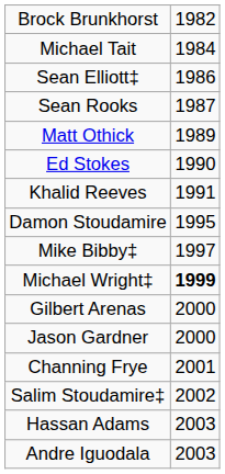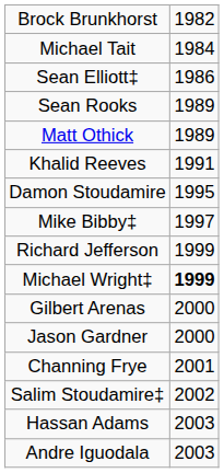 <table class="wikitable" style="text-align:center;">
 <tr>
 <td>Brock Brunkhorst</td>
 <td>1982</td>
 </tr>
 <tr>
 <td>Michael Tait</td>
 <td>1984</td>
 </tr>
 <tr>
 <td>Sean Elliott‡</td>
 <td>1986</td>
 </tr>
 <tr>
 <td>Sean Rooks</td>
-<td>1987</td>
+<td>1989</td>
 </tr>
 <tr>
 <td><a href='#'>Matt Othick</a></td>
 <td>1989</td>
-</tr>
-<tr>
-<td><a href='#'>Ed Stokes</a></td>
-<td>1990</td>
 </tr>
 <tr>
 <td>Khalid Reeves</td>
 <td>1991</td>
 </tr>
 <tr>
 <td>Damon Stoudamire</td>
 <td>1995</td>
 </tr>
 <tr>
 <td>Mike Bibby‡</td>
 <td>1997</td>
+</tr>
+<tr>
+<td>Richard Jefferson</td>
+<td>1999</td>
 </tr>
 <tr>
 <td>Michael Wright‡</td>
 <td><strong>1999</strong></td>
 </tr>
 <tr>
 <td>Gilbert Arenas</td>
 <td>2000</td>
 </tr>
 <tr>
 <td>Jason Gardner</td>
 <td>2000</td>
 </tr>
 <tr>
 <td>Channing Frye</td>
 <td>2001</td>
 </tr>
 <tr>
 <td>Salim Stoudamire‡</td>
 <td>2002</td>
 </tr>
 <tr>
 <td>Hassan Adams</td>
 <td>2003</td>
 </tr>
 <tr>
 <td>Andre Iguodala</td>
 <td>2003</td>
 </tr>
 </table>
